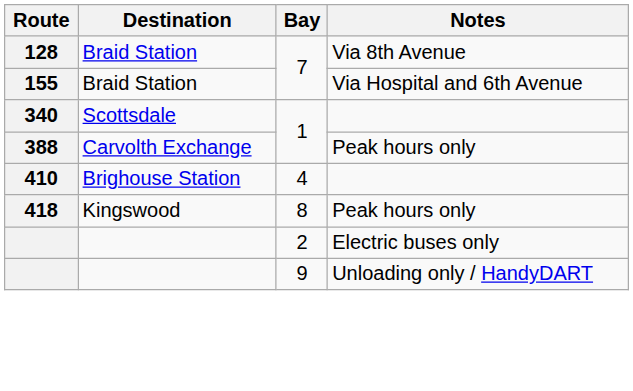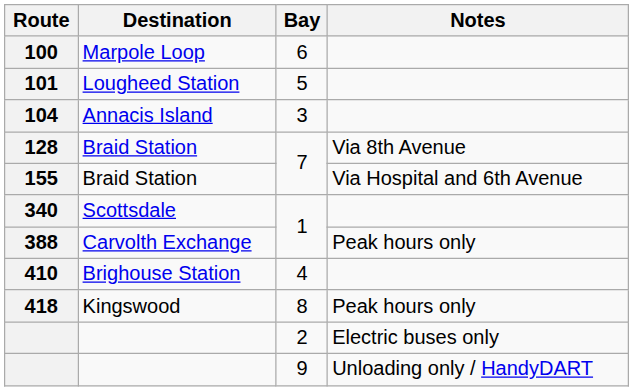 <table class="wikitable" width="500">
 <tr>
 <th>Route</th>
 <th>Destination</th>
 <th>Bay</th>
 <th>Notes</th>
+</tr>
+<tr>
+<th>100</th>
+<td><a href='#'>Marpole Loop</a></td>
+<td style="text-align: center;">6</td>
+<td></td>
+</tr>
+<tr>
+<th>101</th>
+<td><a href='#'>Lougheed Station</a></td>
+<td style="text-align: center;">5</td>
+<td></td>
+</tr>
+<tr>
+<th>104</th>
+<td><a href='#'>Annacis Island</a></td>
+<td style="text-align: center;">3</td>
+<td></td>
 </tr>
 <tr>
 <th>128</th>
 <td><a href='#'>Braid Station</a></td>
 <td style="text-align: center;" rowspan="2">7</td>
 <td>Via 8th Avenue</td>
 </tr>
 <tr>
 <th>155</th>
 <td>Braid Station</td>
 <td>Via Hospital and 6th Avenue</td>
 </tr>
 <tr>
 <th>340</th>
 <td><a href='#'>Scottsdale</a></td>
 <td style="text-align: center;" rowspan="2">1</td>
 <td></td>
 </tr>
 <tr>
 <th>388</th>
 <td><a href='#'>Carvolth Exchange</a></td>
 <td>Peak hours only</td>
 </tr>
 <tr>
 <th>410</th>
 <td><a href='#'>Brighouse Station</a></td>
 <td style="text-align: center;">4</td>
 <td></td>
 </tr>
 <tr>
 <th>418</th>
 <td>Kingswood</td>
 <td style="text-align: center;">8</td>
 <td>Peak hours only</td>
 </tr>
 <tr>
 <th></th>
 <td></td>
 <td style="text-align: center;">2</td>
 <td>Electric buses only</td>
 </tr>
 <tr>
 <th></th>
 <td></td>
 <td style="text-align: center;">9</td>
 <td>Unloading only / <a href='#'>HandyDART</a></td>
 </tr>
 </table>
